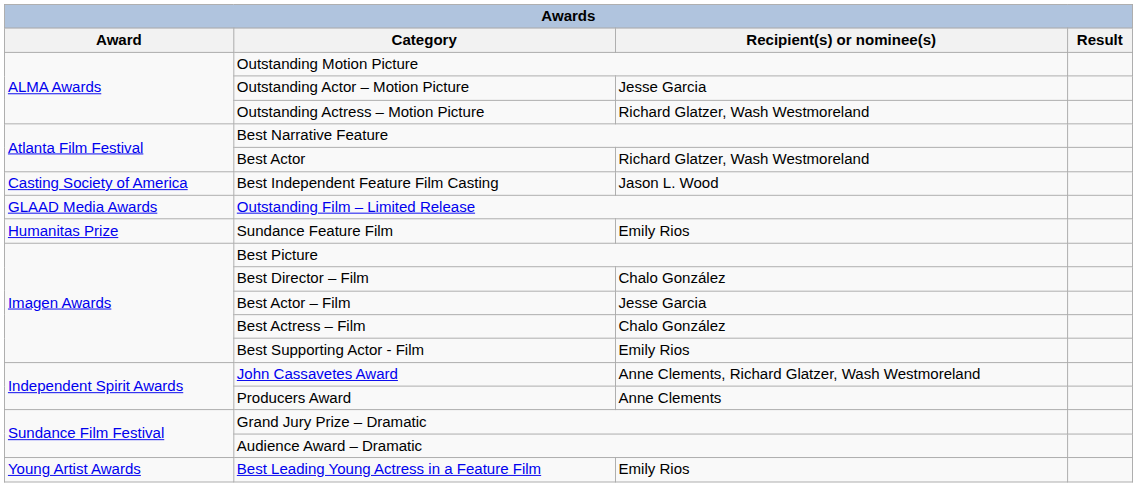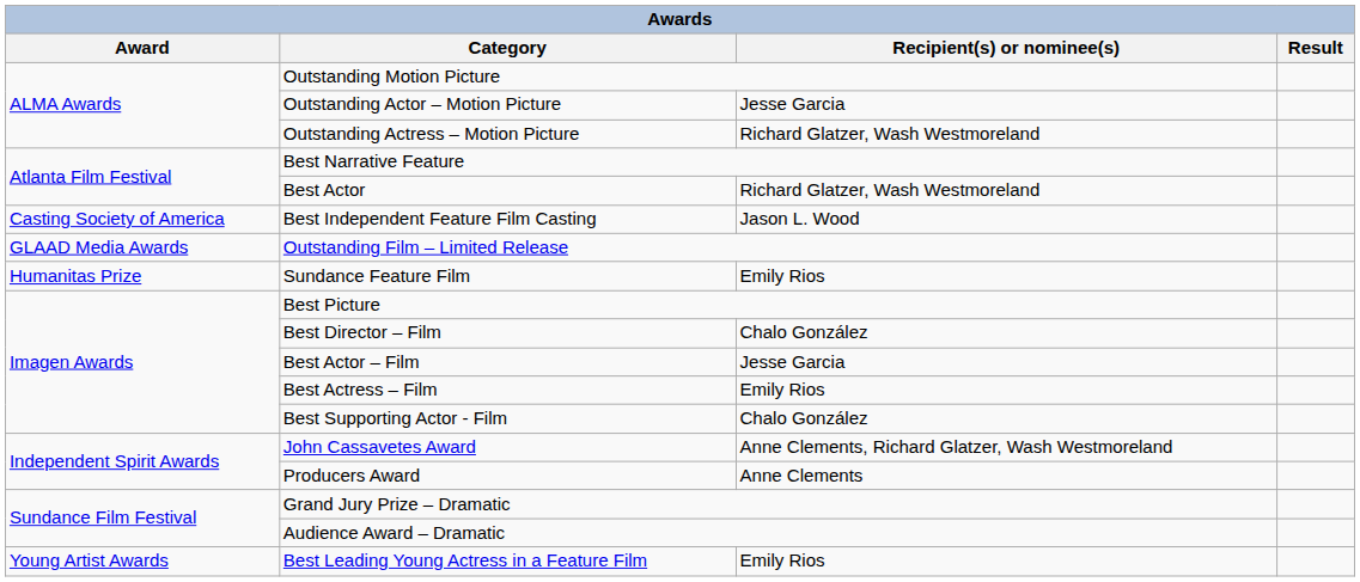 <table class="wikitable sortable" width="95%">
 <tr style="background:#ccc; text-align:center;">
 <th colspan="4" style="background: LightSteelBlue;">Awards</th>
 </tr>
 <tr style="background:#ccc; text-align:center;">
 <th>Award</th>
 <th>Category</th>
 <th>Recipient(s) or nominee(s)</th>
 <th>Result</th>
 </tr>
 <tr>
 <td rowspan="3"><a href='#'>ALMA Awards</a></td>
 <td colspan="2">Outstanding Motion Picture</td>
 <td></td>
 </tr>
 <tr>
 <td>Outstanding Actor – Motion Picture</td>
 <td>Jesse Garcia</td>
 <td></td>
 </tr>
 <tr>
 <td>Outstanding Actress – Motion Picture</td>
 <td>Richard Glatzer, Wash Westmoreland</td>
 <td></td>
 </tr>
 <tr>
 <td rowspan="2"><a href='#'>Atlanta Film Festival</a></td>
 <td colspan="2">Best Narrative Feature</td>
 <td></td>
 </tr>
 <tr>
 <td>Best Actor</td>
 <td>Richard Glatzer, Wash Westmoreland</td>
 <td></td>
 </tr>
 <tr>
 <td><a href='#'>Casting Society of America</a></td>
 <td>Best Independent Feature Film Casting</td>
 <td>Jason L. Wood</td>
 <td></td>
 </tr>
 <tr>
 <td><a href='#'>GLAAD Media Awards</a></td>
 <td colspan="2"><a href='#'>Outstanding Film – Limited Release</a></td>
 <td></td>
 </tr>
 <tr>
 <td><a href='#'>Humanitas Prize</a></td>
 <td>Sundance Feature Film</td>
 <td>Emily Rios</td>
 <td></td>
 </tr>
 <tr>
 <td rowspan=5><a href='#'>Imagen Awards</a></td>
 <td colspan="2">Best Picture</td>
 <td></td>
 </tr>
 <tr>
 <td>Best Director – Film</td>
 <td>Chalo González</td>
 <td></td>
 </tr>
 <tr>
 <td>Best Actor – Film</td>
 <td>Jesse Garcia</td>
 <td></td>
 </tr>
 <tr>
 <td>Best Actress – Film</td>
-<td>Chalo González</td>
+<td>Emily Rios</td>
 <td></td>
 </tr>
 <tr>
 <td>Best Supporting Actor - Film</td>
-<td>Emily Rios</td>
+<td>Chalo González</td>
 <td></td>
 </tr>
 <tr>
 <td rowspan=2><a href='#'>Independent Spirit Awards</a></td>
 <td><a href='#'>John Cassavetes Award</a></td>
 <td>Anne Clements, Richard Glatzer, Wash Westmoreland</td>
 <td></td>
 </tr>
 <tr>
 <td>Producers Award</td>
 <td>Anne Clements</td>
 <td></td>
 </tr>
 <tr>
 <td rowspan=2><a href='#'>Sundance Film Festival</a></td>
 <td colspan="2">Grand Jury Prize – Dramatic</td>
 <td></td>
 </tr>
 <tr>
 <td colspan=2>Audience Award – Dramatic</td>
 <td></td>
 </tr>
 <tr>
 <td><a href='#'>Young Artist Awards</a></td>
 <td><a href='#'>Best Leading Young Actress in a Feature Film</a></td>
 <td>Emily Rios</td>
 <td></td>
 </tr>
 </table>
